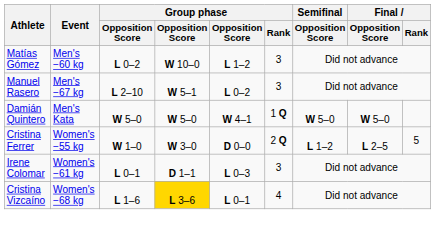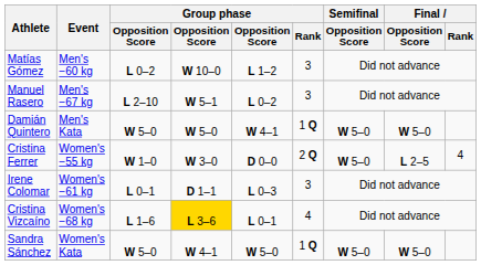 <table class="wikitable" style="font-size:90%">
 <tr>
 <th rowspan="2">Athlete</th>
 <th rowspan="2">Event</th>
 <th colspan="4">Group phase</th>
 <th>Semifinal</th>
 <th colspan=2>Final / </th>
 </tr>
 <tr style="font-size:95%">
 <th>Opposition <br> Score</th>
 <th>Opposition <br> Score</th>
 <th>Opposition <br> Score</th>
 <th>Rank</th>
 <th>Opposition <br> Score</th>
 <th>Opposition <br> Score</th>
 <th>Rank</th>
 </tr>
 <tr align=center>
 <td align=left><a href='#'>Matías Gómez</a></td>
 <td align=left><a href='#'>Men's −60 kg</a></td>
 <td><br><strong>L</strong> 0–2</td>
 <td><br><strong>W</strong> 10–0</td>
 <td><br><strong>L</strong> 1–2</td>
 <td>3</td>
 <td colspan=3>Did not advance</td>
 </tr>
 <tr align=center>
 <td align=left><a href='#'>Manuel Rasero</a></td>
 <td align=left><a href='#'>Men's −67 kg</a></td>
 <td><br><strong>L</strong> 2–10</td>
 <td><br><strong>W</strong> 5–1</td>
 <td><br><strong>L</strong> 0–2</td>
 <td>3</td>
 <td colspan=3>Did not advance</td>
 </tr>
 <tr align=center>
 <td align=left><a href='#'>Damián Quintero</a></td>
 <td align=left><a href='#'>Men's Kata</a></td>
 <td><br><strong>W</strong> 5–0</td>
 <td><br><strong>W</strong> 5–0</td>
 <td><br><strong>W</strong> 4–1</td>
 <td>1 <strong>Q</strong></td>
 <td><br><strong>W</strong> 5–0</td>
 <td><br><strong>W</strong> 5–0</td>
 <td></td>
 </tr>
 <tr align=center>
 <td align=left><a href='#'>Cristina Ferrer</a></td>
 <td align=left><a href='#'>Women's −55 kg</a></td>
 <td><br><strong>W</strong> 1–0</td>
 <td><br><strong>W</strong> 3–0</td>
 <td><br><strong>D</strong> 0–0</td>
 <td>2 <strong>Q</strong></td>
-<td><br><strong>L</strong> 1–2</td>
+<td><br><strong>W</strong> 5–0</td>
 <td><br><strong>L</strong> 2–5</td>
-<td>5</td>
+<td>4</td>
 </tr>
 <tr align=center>
 <td align=left><a href='#'>Irene Colomar</a></td>
 <td align=left><a href='#'>Women's −61 kg</a></td>
 <td><br><strong>L</strong> 0–1</td>
 <td><br><strong>D</strong> 1–1</td>
 <td><br><strong>L</strong> 0–3</td>
 <td>3</td>
 <td colspan=3>Did not advance</td>
 </tr>
 <tr align=center>
 <td align=left><a href='#'>Cristina Vizcaíno</a></td>
 <td align=left><a href='#'>Women's −68 kg</a></td>
 <td><br><strong>L</strong> 1–6</td>
 <td style="background: gold;"><br><strong>L</strong> 3–6</td>
 <td><br><strong>L</strong> 0–1</td>
 <td>4</td>
 <td colspan=3>Did not advance</td>
 </tr>
+<tr align=center>
+<td align=left><a href='#'>Sandra Sánchez</a></td>
+<td align=left><a href='#'>Women's Kata</a></td>
+<td><br><strong>W</strong> 5–0</td>
+<td><br><strong>W</strong> 4–1</td>
+<td><br><strong>W</strong> 5–0</td>
+<td>1 <strong>Q</strong></td>
+<td><br><strong>W</strong> 5–0</td>
+<td><br><strong>W</strong> 5–0</td>
+<td></td>
+</tr>
 </table>
